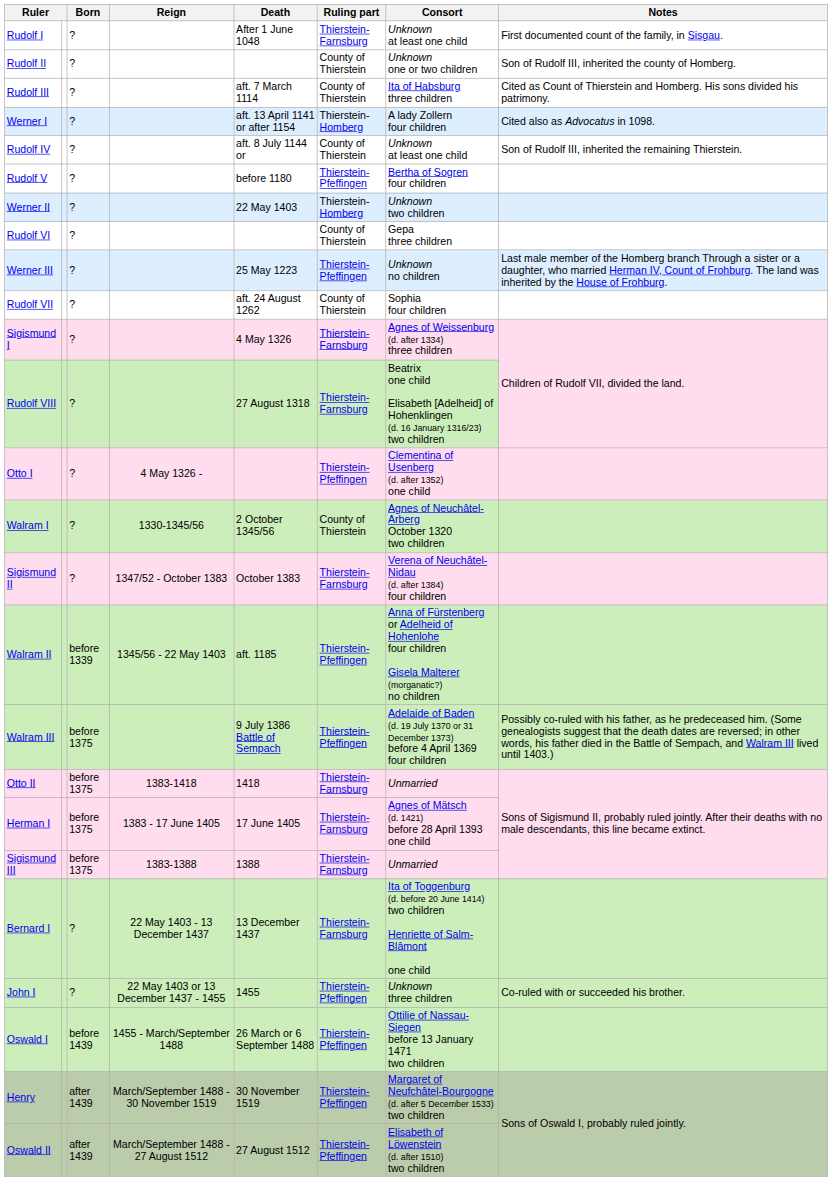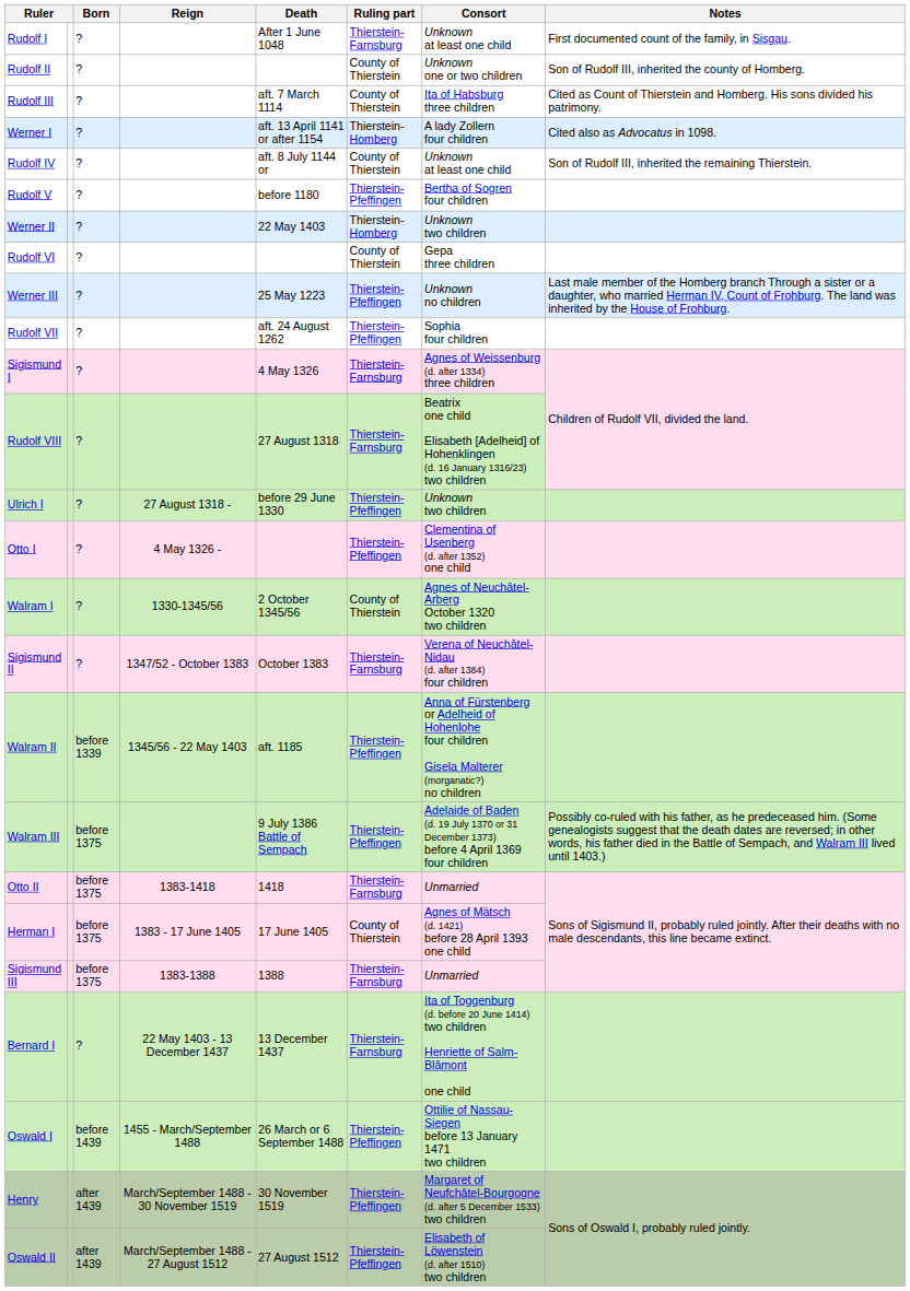 <table class="wikitable">
 <tr>
 <th colspan=2>Ruler</th>
 <th>Born</th>
 <th>Reign</th>
 <th>Death</th>
 <th>Ruling part</th>
 <th>Consort</th>
 <th>Notes</th>
 </tr>
 <tr bgcolor=#fff>
 <td><a href='#'>Rudolf I</a></td>
 <td></td>
 <td>?</td>
 <td align="center"></td>
 <td>After 1 June 1048</td>
 <td><a href='#'>Thierstein-Farnsburg</a></td>
 <td><em>Unknown</em><br> at least one child</td>
 <td>First documented count of the family, in <a href='#'>Sisgau</a>.</td>
 </tr>
 <tr bgcolor=#fff>
 <td><a href='#'>Rudolf II</a></td>
 <td></td>
 <td>?</td>
 <td align="center"></td>
 <td></td>
 <td>County of Thierstein</td>
 <td><em>Unknown</em><br>one or two children</td>
 <td>Son of Rudolf III, inherited the county of Homberg.</td>
 </tr>
 <tr bgcolor=#fff>
 <td><a href='#'>Rudolf III</a></td>
 <td></td>
 <td>?</td>
 <td align="center"></td>
 <td>aft. 7 March 1114</td>
 <td>County of Thierstein</td>
 <td><a href='#'>Ita of Habsburg</a><br>three children</td>
 <td>Cited as Count of Thierstein and Homberg. His sons divided his patrimony.</td>
 </tr>
 <tr bgcolor=#def>
 <td><a href='#'>Werner I</a></td>
 <td></td>
 <td>?</td>
 <td align="center"></td>
 <td>aft. 13 April 1141 or after 1154</td>
 <td>Thierstein-<a href='#'>Homberg</a></td>
 <td>A lady Zollern<br>four children</td>
 <td>Cited also as <em>Advocatus</em> in 1098.</td>
 </tr>
 <tr bgcolor=#fff>
 <td><a href='#'>Rudolf IV</a></td>
 <td></td>
 <td>?</td>
 <td align="center"></td>
 <td>aft. 8 July 1144 or </td>
 <td>County of Thierstein</td>
 <td><em>Unknown</em><br>at least one child</td>
 <td>Son of Rudolf III, inherited the remaining Thierstein.</td>
 </tr>
 <tr bgcolor=#fff>
 <td><a href='#'>Rudolf V</a></td>
 <td></td>
 <td>?</td>
 <td align="center"></td>
 <td>before 1180</td>
 <td><a href='#'>Thierstein-Pfeffingen</a></td>
 <td><a href='#'>Bertha of Sogren</a><br>four children</td>
 <td></td>
 </tr>
 <tr bgcolor=#def>
 <td><a href='#'>Werner II</a></td>
 <td></td>
 <td>?</td>
 <td align="center"></td>
 <td>22 May 1403</td>
 <td>Thierstein-<a href='#'>Homberg</a></td>
 <td><em>Unknown</em><br>two children</td>
 <td></td>
 </tr>
 <tr bgcolor=#fff>
 <td><a href='#'>Rudolf VI</a></td>
 <td></td>
 <td>?</td>
 <td align="center"></td>
 <td></td>
 <td>County of Thierstein</td>
 <td>Gepa<br>three children</td>
 <td></td>
 </tr>
 <tr bgcolor=#def>
 <td><a href='#'>Werner III</a></td>
 <td></td>
 <td>?</td>
 <td align="center"></td>
 <td>25 May 1223</td>
 <td><a href='#'>Thierstein-Pfeffingen</a></td>
 <td><em>Unknown</em><br>no children</td>
 <td>Last male member of the Homberg branch Through a sister or a daughter, who married <a href='#'>Herman IV, Count of Frohburg</a>. The land was inherited by the <a href='#'>House of Frohburg</a>.</td>
 </tr>
 <tr bgcolor=#fff>
 <td><a href='#'>Rudolf VII</a></td>
 <td></td>
 <td>?</td>
 <td align="center"></td>
 <td>aft. 24 August 1262</td>
-<td>County of Thierstein</td>
+<td><a href='#'>Thierstein-Pfeffingen</a></td>
 <td>Sophia<br>four children</td>
 <td></td>
 </tr>
 <tr bgcolor=#fde>
 <td><a href='#'>Sigismund I</a></td>
 <td></td>
 <td>?</td>
 <td align="center"></td>
 <td>4 May 1326</td>
 <td><a href='#'>Thierstein-Farnsburg</a></td>
 <td><a href='#'>Agnes of Weissenburg</a><br><small>(d. after 1334)</small><br>three children</td>
 <td rowspan="2">Children of Rudolf VII, divided the land.</td>
 </tr>
 <tr bgcolor=#ceb>
 <td><a href='#'>Rudolf VIII</a></td>
 <td></td>
 <td>?</td>
 <td align="center"></td>
 <td>27 August 1318</td>
 <td><a href='#'>Thierstein-Farnsburg</a></td>
 <td>Beatrix<br>one child<br><br>Elisabeth [Adelheid] of Hohenklingen<br><small>(d. 16 January 1316/23)</small><br>two children</td>
+</tr>
+<tr bgcolor=#ceb>
+<td><a href='#'>Ulrich I</a></td>
+<td></td>
+<td>?</td>
+<td align="center">27 August 1318 - </td>
+<td>before 29 June 1330</td>
+<td><a href='#'>Thierstein-Pfeffingen</a></td>
+<td><em>Unknown</em><br>two children</td>
+<td></td>
 </tr>
 <tr bgcolor=#fde>
 <td><a href='#'>Otto I</a></td>
 <td></td>
 <td>?</td>
 <td align="center">4 May 1326 - </td>
 <td></td>
 <td><a href='#'>Thierstein-Pfeffingen</a></td>
 <td><a href='#'>Clementina of Usenberg</a><br><small>(d. after 1352)</small><br>one child</td>
 <td></td>
 </tr>
 <tr bgcolor=#ceb>
 <td><a href='#'>Walram I</a></td>
 <td></td>
 <td>?</td>
 <td align="center">1330-1345/56</td>
 <td>2 October 1345/56</td>
 <td>County of Thierstein</td>
 <td><a href='#'>Agnes of Neuchâtel-Arberg</a><br>October 1320<br>two children</td>
 <td></td>
 </tr>
 <tr bgcolor=#fde>
 <td><a href='#'>Sigismund II</a></td>
 <td></td>
 <td>?</td>
 <td align="center">1347/52 - October 1383</td>
 <td>October 1383</td>
 <td><a href='#'>Thierstein-Farnsburg</a></td>
 <td><a href='#'>Verena of Neuchâtel-Nidau</a><br><small>(d. after 1384)</small><br>four children</td>
 <td></td>
 </tr>
 <tr bgcolor=#ceb>
 <td><a href='#'>Walram II</a></td>
 <td></td>
 <td>before 1339</td>
 <td align="center">1345/56 - 22 May 1403</td>
 <td>aft. 1185</td>
 <td><a href='#'>Thierstein-Pfeffingen</a></td>
 <td><a href='#'>Anna of Fürstenberg</a> or <a href='#'>Adelheid of Hohenlohe</a><br>four children<br><br><a href='#'>Gisela Malterer</a><br><small>(morganatic?)</small><br>no children</td>
 <td></td>
 </tr>
 <tr bgcolor=#ceb>
 <td><a href='#'>Walram III</a></td>
 <td></td>
 <td>before 1375</td>
 <td align="center"></td>
 <td>9 July 1386<br><a href='#'>Battle of Sempach</a></td>
 <td><a href='#'>Thierstein-Pfeffingen</a></td>
 <td><a href='#'>Adelaide of Baden</a><br><small>(d. 19 July 1370 or 31 December 1373)</small><br>before 4 April 1369<br>four children</td>
 <td>Possibly co-ruled with his father, as he predeceased him.  (Some genealogists suggest that the death dates are reversed; in other words, his father died in the Battle of Sempach, and <a href='#'>Walram III</a> lived until 1403.)</td>
 </tr>
 <tr bgcolor=#fde>
 <td><a href='#'>Otto II</a></td>
 <td></td>
 <td>before 1375</td>
 <td align="center">1383-1418</td>
 <td>1418</td>
 <td><a href='#'>Thierstein-Farnsburg</a></td>
 <td><em>Unmarried</em></td>
 <td rowspan="3">Sons of Sigismund II, probably ruled jointly. After their deaths with no male descendants, this line became extinct.</td>
 </tr>
 <tr bgcolor=#fde>
 <td><a href='#'>Herman I</a></td>
 <td></td>
 <td>before 1375</td>
 <td align="center">1383 - 17 June 1405</td>
 <td>17 June 1405</td>
-<td><a href='#'>Thierstein-Farnsburg</a></td>
+<td>County of Thierstein</td>
 <td><a href='#'>Agnes of Mätsch</a><br><small>(d. 1421)</small><br>before 28 April 1393<br>one child</td>
 </tr>
 <tr bgcolor=#fde>
 <td><a href='#'>Sigismund III</a></td>
 <td></td>
 <td>before 1375</td>
 <td align="center">1383-1388</td>
 <td>1388</td>
 <td><a href='#'>Thierstein-Farnsburg</a></td>
 <td><em>Unmarried</em></td>
 </tr>
 <tr bgcolor=#ceb>
 <td><a href='#'>Bernard I</a></td>
 <td></td>
 <td>?</td>
 <td align="center">22 May 1403 - 13 December 1437</td>
 <td>13 December 1437</td>
 <td><a href='#'>Thierstein-Farnsburg</a></td>
 <td><a href='#'>Ita of Toggenburg</a><br><small>(d. before 20 June 1414)</small><br>two children<br><br><a href='#'>Henriette of Salm-Blâmont</a><br><br>one child</td>
 <td></td>
-</tr>
-<tr bgcolor=#ceb>
-<td><a href='#'>John I</a></td>
-<td></td>
-<td>?</td>
-<td align="center">22 May 1403 or 13 December 1437 - 1455</td>
-<td>1455</td>
-<td><a href='#'>Thierstein-Pfeffingen</a></td>
-<td><em>Unknown</em><br>three children</td>
-<td>Co-ruled with or succeeded his brother.</td>
 </tr>
 <tr bgcolor=#ceb>
 <td><a href='#'>Oswald I</a></td>
 <td></td>
 <td>before 1439</td>
 <td align="center">1455 - March/September 1488</td>
 <td>26 March or 6 September 1488</td>
 <td><a href='#'>Thierstein-Pfeffingen</a></td>
 <td><a href='#'>Ottilie of Nassau-Siegen</a><br>before 13 January 1471<br>two children</td>
 <td></td>
 </tr>
 <tr bgcolor=#bca>
 <td><a href='#'>Henry</a></td>
 <td></td>
 <td>after 1439</td>
 <td align="center">March/September 1488 - 30 November 1519</td>
 <td>30 November 1519</td>
 <td><a href='#'>Thierstein-Pfeffingen</a></td>
 <td><a href='#'>Margaret of Neufchâtel-Bourgogne</a><br><small>(d. after 5 December 1533)</small><br>two children</td>
 <td rowspan="2">Sons of Oswald I, probably ruled jointly.</td>
 </tr>
 <tr bgcolor=#bca>
 <td><a href='#'>Oswald II</a></td>
 <td></td>
 <td>after 1439</td>
 <td align="center">March/September 1488 - 27 August 1512</td>
 <td>27 August 1512</td>
 <td><a href='#'>Thierstein-Pfeffingen</a></td>
 <td><a href='#'>Elisabeth of Löwenstein</a><br><small>(d. after 1510)</small><br>two children</td>
 </tr>
 </table>
